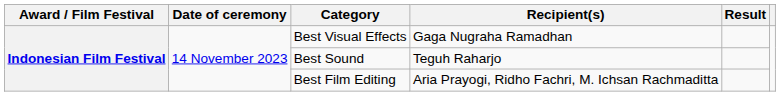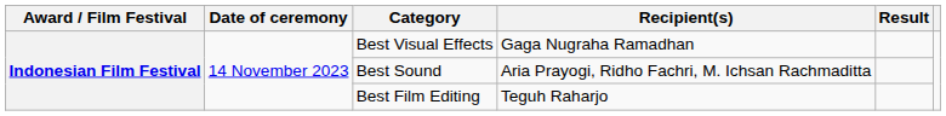 <table class="wikitable sortable plainrowheaders">
 <tr>
 <th scope="col">Award / Film Festival</th>
 <th scope="col">Date of ceremony</th>
 <th scope="col">Category</th>
 <th scope="col">Recipient(s)</th>
 <th scope="col">Result</th>
 <th scope="col" class="unsortable"></th>
 </tr>
 <tr>
 <th scope="row" rowspan="3"><a href='#'>Indonesian Film Festival</a></th>
 <td rowspan="3"><a href='#'>14 November 2023</a></td>
 <td>Best Visual Effects</td>
 <td>Gaga Nugraha Ramadhan</td>
 <td></td>
 <td align="center" rowspan="3"></td>
 </tr>
 <tr>
 <td>Best Sound</td>
-<td>Teguh Raharjo</td>
+<td>Aria Prayogi, Ridho Fachri, M. Ichsan Rachmaditta</td>
 <td></td>
 </tr>
 <tr>
 <td>Best Film Editing</td>
-<td>Aria Prayogi, Ridho Fachri, M. Ichsan Rachmaditta</td>
+<td>Teguh Raharjo</td>
 <td></td>
 </tr>
 </table>
